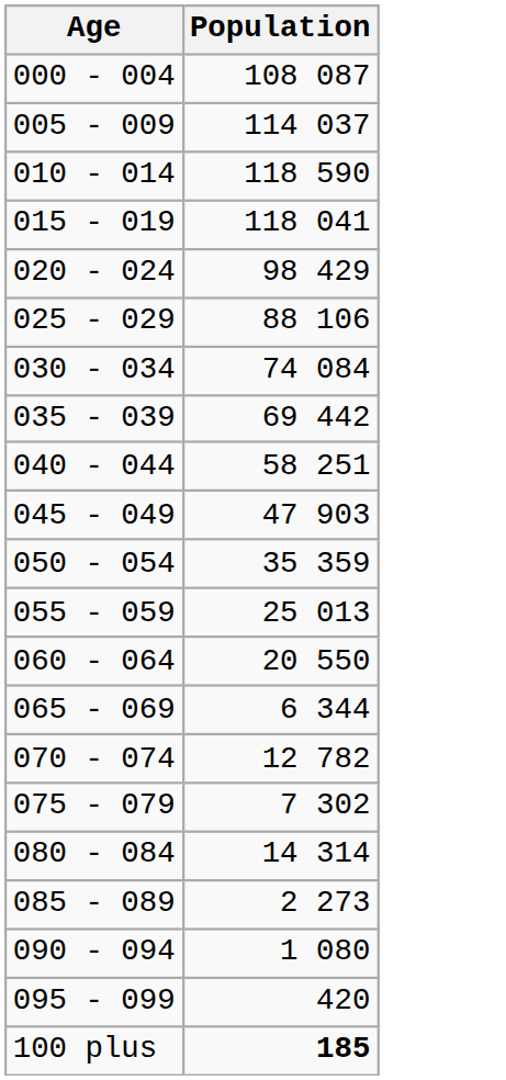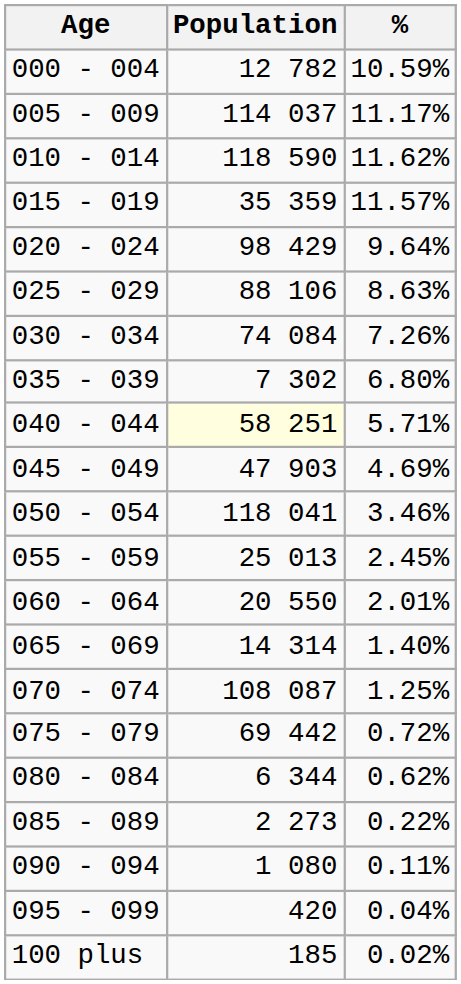 <table class="wikitable" style="font-size: 95%; text-align: right">
 <tr>
 <th>Age</th>
 <th>Population</th>
+<th>%</th>
 </tr>
 <tr>
 <td align=left>000 - 004</td>
-<td>108 087</td>
+<td>12 782</td>
+<td>10.59%</td>
 </tr>
 <tr>
 <td align=left>005 - 009</td>
 <td>114 037</td>
+<td>11.17%</td>
 </tr>
 <tr>
 <td align=left>010 - 014</td>
 <td>118 590</td>
+<td>11.62%</td>
 </tr>
 <tr>
 <td align=left>015 - 019</td>
-<td>118 041</td>
+<td>35 359</td>
+<td>11.57%</td>
 </tr>
 <tr>
 <td align=left>020 - 024</td>
 <td>98 429</td>
+<td>9.64%</td>
 </tr>
 <tr>
 <td align=left>025 - 029</td>
 <td>88 106</td>
+<td>8.63%</td>
 </tr>
 <tr>
 <td align=left>030 - 034</td>
 <td>74 084</td>
+<td>7.26%</td>
 </tr>
 <tr>
 <td align=left>035 - 039</td>
-<td>69 442</td>
+<td>7 302</td>
+<td>6.80%</td>
 </tr>
 <tr>
 <td align=left>040 - 044</td>
-<td>58 251</td>
+<td style="background: lightyellow;">58 251</td>
+<td>5.71%</td>
 </tr>
 <tr>
 <td align=left>045 - 049</td>
 <td>47 903</td>
+<td>4.69%</td>
 </tr>
 <tr>
 <td align=left>050 - 054</td>
-<td>35 359</td>
+<td>118 041</td>
+<td>3.46%</td>
 </tr>
 <tr>
 <td align=left>055 - 059</td>
 <td>25 013</td>
+<td>2.45%</td>
 </tr>
 <tr>
 <td align=left>060 - 064</td>
 <td>20 550</td>
+<td>2.01%</td>
 </tr>
 <tr>
 <td align=left>065 - 069</td>
-<td>6 344</td>
+<td>14 314</td>
+<td>1.40%</td>
 </tr>
 <tr>
 <td align=left>070 - 074</td>
-<td>12 782</td>
+<td>108 087</td>
+<td>1.25%</td>
 </tr>
 <tr>
 <td align=left>075 - 079</td>
-<td>7 302</td>
+<td>69 442</td>
+<td>0.72%</td>
 </tr>
 <tr>
 <td align=left>080 - 084</td>
-<td>14 314</td>
+<td>6 344</td>
+<td>0.62%</td>
 </tr>
 <tr>
 <td align=left>085 - 089</td>
 <td>2 273</td>
+<td>0.22%</td>
 </tr>
 <tr>
 <td align=left>090 - 094</td>
 <td>1 080</td>
+<td>0.11%</td>
 </tr>
 <tr>
 <td align=left>095 - 099</td>
 <td>420</td>
+<td>0.04%</td>
 </tr>
 <tr>
 <td align=left>100 plus</td>
-<td><strong>185</strong></td>
+<td>185</td>
+<td>0.02%</td>
 </tr>
 </table>
